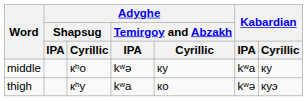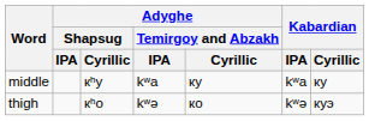 <table class="wikitable" border="1" text-align="right">
 <tr>
 <th rowspan="3">Word</th>
 <th colspan="4"><a href='#'>Adyghe</a></th>
 <th colspan="2" rowspan="2"><a href='#'>Kabardian</a></th>
 </tr>
 <tr>
 <th colspan="2">Shapsug</th>
 <th colspan="2"><a href='#'>Temirgoy</a> and <a href='#'>Abzakh</a></th>
 </tr>
 <tr>
 <th>IPA</th>
 <th>Cyrillic</th>
 <th>IPA</th>
 <th>Cyrillic</th>
 <th>IPA</th>
 <th>Cyrillic</th>
 </tr>
 <tr>
 <td>middle</td>
 <td></td>
-<td>кʰо</td>
-<td>kʷə</td>
+<td>кʰу</td>
+<td>kʷa</td>
 <td>ку</td>
 <td>kʷa</td>
 <td>ку</td>
 </tr>
 <tr>
 <td>thigh</td>
 <td></td>
-<td>кʰу</td>
-<td>kʷa</td>
+<td>кʰо</td>
+<td>kʷə</td>
 <td>ко</td>
 <td>kʷə</td>
 <td>куэ</td>
 </tr>
 </table>
